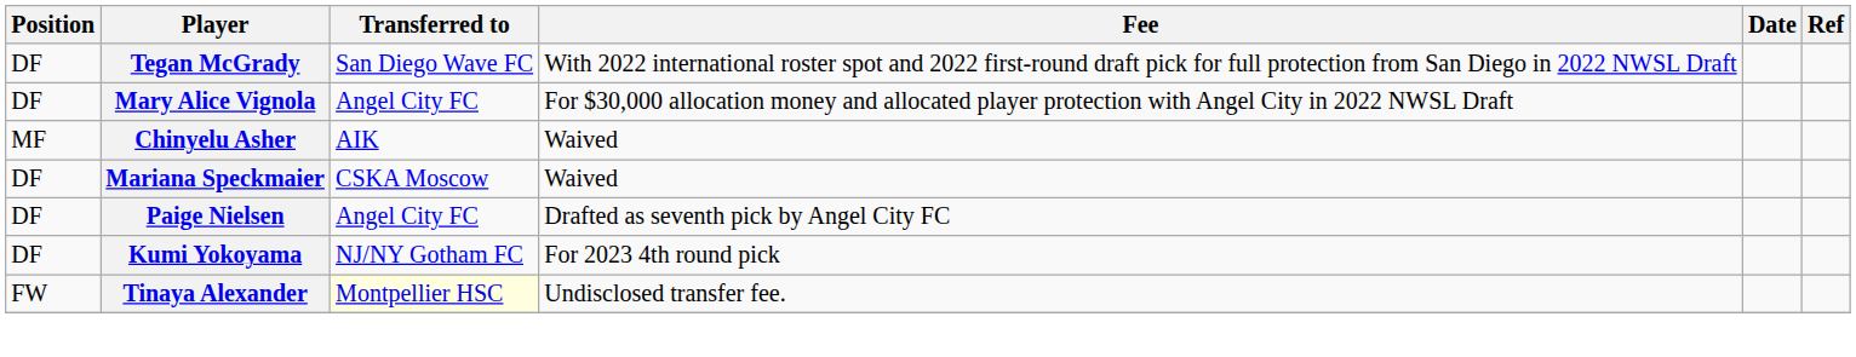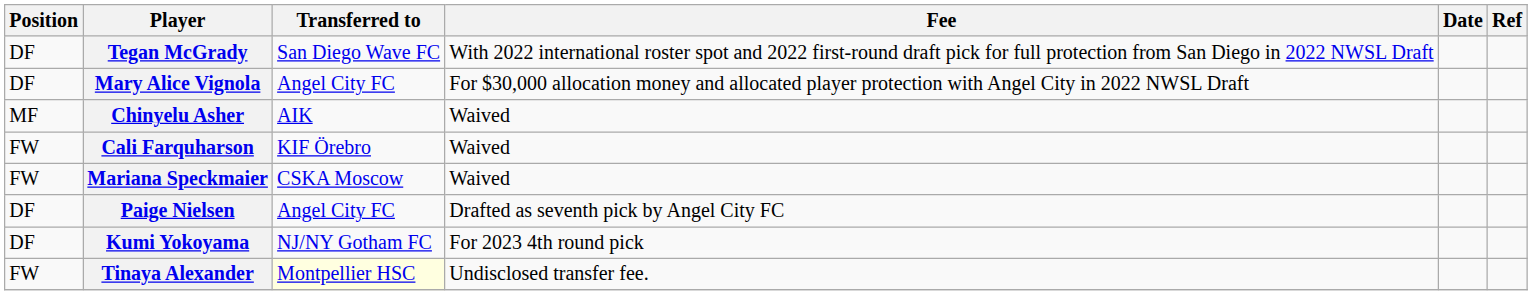 <table class="wikitable plainrowheaders" style="text-align:center; text-align:left">
 <tr>
 <th scope="col">Position</th>
 <th scope="col">Player</th>
 <th scope="col">Transferred to</th>
 <th scope="col">Fee</th>
 <th scope="col">Date</th>
 <th scope="col">Ref</th>
 </tr>
 <tr>
 <td>DF</td>
 <th scope="row"> <a href='#'>Tegan McGrady</a></th>
 <td> <a href='#'>San Diego Wave FC</a></td>
 <td>With 2022 international roster spot and 2022 first-round draft pick for full protection from San Diego in <a href='#'>2022 NWSL Draft</a></td>
 <td></td>
 <td></td>
 </tr>
 <tr>
 <td>DF</td>
 <th scope="row"> <a href='#'>Mary Alice Vignola</a></th>
 <td><a href='#'>Angel City FC</a></td>
 <td>For $30,000 allocation money and allocated player protection with Angel City in 2022 NWSL Draft</td>
 <td></td>
 <td></td>
 </tr>
 <tr>
 <td>MF</td>
 <th scope="row"> <a href='#'>Chinyelu Asher</a></th>
 <td> <a href='#'>AIK</a></td>
 <td>Waived</td>
 <td></td>
 <td></td>
 </tr>
 <tr>
-<td>DF</td>
+<td>FW</td>
+<th scope="row"> <a href='#'>Cali Farquharson</a></th>
+<td> <a href='#'>KIF Örebro</a></td>
+<td>Waived</td>
+<td></td>
+<td></td>
+</tr>
+<tr>
+<td>FW</td>
 <th scope="row"> <a href='#'>Mariana Speckmaier</a></th>
 <td> <a href='#'>CSKA Moscow</a></td>
 <td>Waived</td>
 <td></td>
 <td></td>
 </tr>
 <tr>
 <td>DF</td>
 <th scope="row"> <a href='#'>Paige Nielsen</a></th>
 <td> <a href='#'>Angel City FC</a></td>
 <td>Drafted as seventh pick by Angel City FC</td>
 <td></td>
 <td></td>
 </tr>
 <tr>
 <td>DF</td>
 <th scope="row"> <a href='#'>Kumi Yokoyama</a></th>
 <td> <a href='#'>NJ/NY Gotham FC</a></td>
 <td>For 2023 4th round pick</td>
 <td></td>
 <td></td>
 </tr>
 <tr>
 <td>FW</td>
 <th scope="row"> <a href='#'>Tinaya Alexander</a></th>
 <td style="background: lightyellow;"> <a href='#'>Montpellier HSC</a></td>
 <td>Undisclosed transfer fee.</td>
 <td></td>
 <td></td>
 </tr>
 <tr>
 </tr>
 </table>
